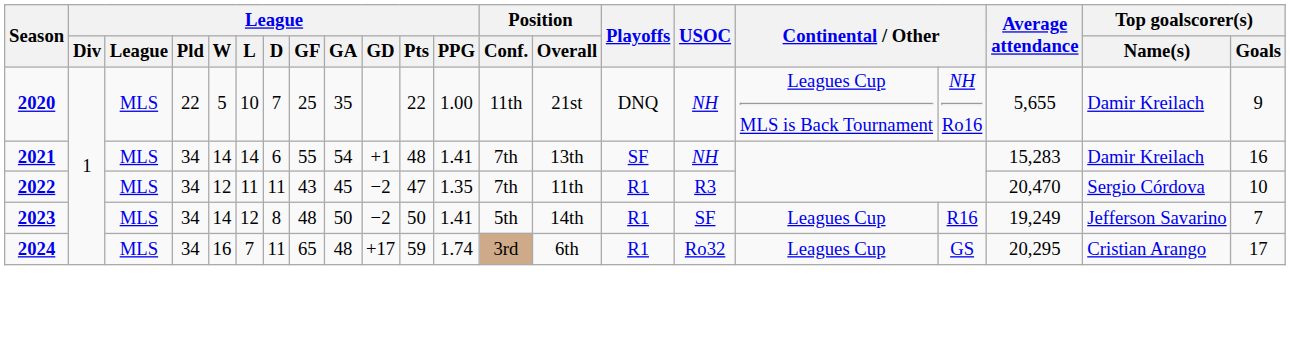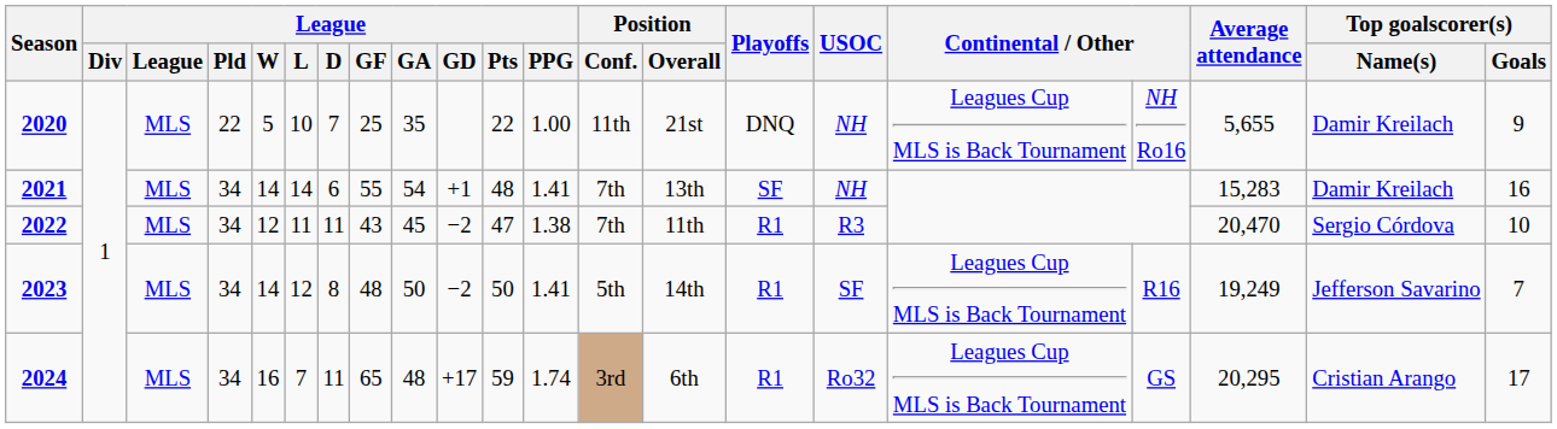 <table class="wikitable" style="font-size:90%; text-align:center;">
 <tr style="background:#f0f6ff;">
 <th rowspan="2">Season</th>
 <th colspan="11"><a href='#'>League</a></th>
 <th colspan="2">Position</th>
 <th rowspan="2"><a href='#'>Playoffs</a></th>
 <th rowspan="2"><a href='#'>USOC</a></th>
 <th rowspan="2" colspan="2"><a href='#'>Continental</a> / Other</th>
 <th rowspan="2"><a href='#'>Average <br> attendance</a></th>
 <th colspan="2">Top goalscorer(s)</th>
 </tr>
 <tr>
 <th>Div</th>
 <th>League</th>
 <th>Pld</th>
 <th>W</th>
 <th>L</th>
 <th>D</th>
 <th>GF</th>
 <th>GA</th>
 <th>GD</th>
 <th>Pts</th>
 <th>PPG</th>
 <th>Conf.</th>
 <th>Overall</th>
 <th>Name(s)</th>
 <th>Goals</th>
 </tr>
 <tr>
 <td><strong><a href='#'>2020</a></strong></td>
 <td rowspan="5">1</td>
 <td><a href='#'>MLS</a></td>
 <td>22</td>
 <td>5</td>
 <td>10</td>
 <td>7</td>
 <td>25</td>
 <td>35</td>
 <td></td>
 <td>22</td>
 <td>1.00</td>
 <td>11th</td>
 <td>21st</td>
 <td>DNQ</td>
 <td><em><a href='#'>NH</a></em></td>
 <td><a href='#'>Leagues Cup</a><hr><a href='#'>MLS is Back Tournament</a></td>
 <td><em><a href='#'>NH</a></em><hr><a href='#'>Ro16</a></td>
 <td>5,655</td>
 <td align="left"> <a href='#'>Damir Kreilach</a></td>
 <td>9</td>
 </tr>
 <tr>
 <td><strong><a href='#'>2021</a></strong></td>
 <td><a href='#'>MLS</a></td>
 <td>34</td>
 <td>14</td>
 <td>14</td>
 <td>6</td>
 <td>55</td>
 <td>54</td>
 <td>+1</td>
 <td>48</td>
 <td>1.41</td>
 <td>7th</td>
 <td>13th</td>
 <td><a href='#'>SF</a></td>
 <td><em><a href='#'>NH</a></em></td>
 <td colspan="2" rowspan="2"></td>
 <td>15,283</td>
 <td align="left"> <a href='#'>Damir Kreilach</a></td>
 <td>16</td>
 </tr>
 <tr>
 <td><strong><a href='#'>2022</a></strong></td>
 <td><a href='#'>MLS</a></td>
 <td>34</td>
 <td>12</td>
 <td>11</td>
 <td>11</td>
 <td>43</td>
 <td>45</td>
 <td>−2</td>
 <td>47</td>
-<td>1.35</td>
+<td>1.38</td>
 <td>7th</td>
 <td>11th</td>
 <td><a href='#'>R1</a></td>
 <td><a href='#'>R3</a></td>
 <td>20,470</td>
 <td align="left"> <a href='#'>Sergio Córdova</a></td>
 <td>10</td>
 </tr>
 <tr>
 <td><strong><a href='#'>2023</a></strong></td>
 <td><a href='#'>MLS</a></td>
 <td>34</td>
 <td>14</td>
 <td>12</td>
 <td>8</td>
 <td>48</td>
 <td>50</td>
 <td>−2</td>
 <td>50</td>
 <td>1.41</td>
 <td>5th</td>
 <td>14th</td>
 <td><a href='#'>R1</a></td>
 <td><a href='#'>SF</a></td>
-<td><a href='#'>Leagues Cup</a></td>
+<td><a href='#'>Leagues Cup</a><hr><a href='#'>MLS is Back Tournament</a></td>
 <td><a href='#'>R16</a></td>
 <td>19,249</td>
 <td align="left"> <a href='#'>Jefferson Savarino</a></td>
 <td>7</td>
 </tr>
 <tr>
 <td><a href='#'><strong>2024</strong></a></td>
 <td><a href='#'>MLS</a></td>
 <td>34</td>
 <td>16</td>
 <td>7</td>
 <td>11</td>
 <td>65</td>
 <td>48</td>
 <td>+17</td>
 <td>59</td>
 <td>1.74</td>
 <td style="background:#cfaa88;">3rd</td>
 <td>6th</td>
 <td><a href='#'>R1</a></td>
 <td><a href='#'>Ro32</a></td>
-<td><a href='#'>Leagues Cup</a></td>
+<td><a href='#'>Leagues Cup</a><hr><a href='#'>MLS is Back Tournament</a></td>
 <td><a href='#'>GS</a></td>
 <td>20,295</td>
 <td align="left"> <a href='#'>Cristian Arango</a></td>
 <td>17</td>
 </tr>
 </table>
